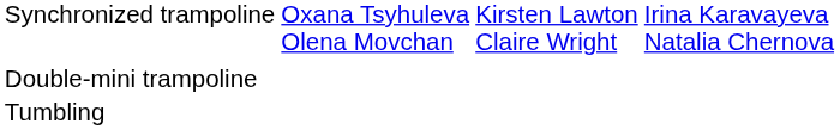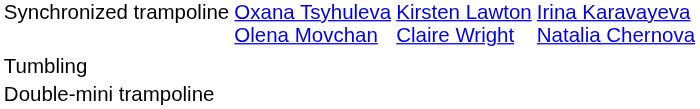 <table>
 <tr>
 <td>Synchronized trampoline<br></td>
 <td><br><a href='#'>Oxana Tsyhuleva</a><br><a href='#'>Olena Movchan</a></td>
 <td><br><a href='#'>Kirsten Lawton</a><br><a href='#'>Claire Wright</a></td>
 <td><br><a href='#'>Irina Karavayeva</a><br><a href='#'>Natalia Chernova</a></td>
 </tr>
 <tr>
 </tr>
 <tr>
+<td>Tumbling<br></td>
+<td></td>
+<td></td>
+<td></td>
+</tr>
+<tr>
 <td>Double-mini trampoline<br></td>
 <td></td>
 <td></td>
 <td></td>
 </tr>
-<tr>
-<td>Tumbling<br></td>
-<td></td>
-<td></td>
-<td></td>
-</tr>
 </table>
